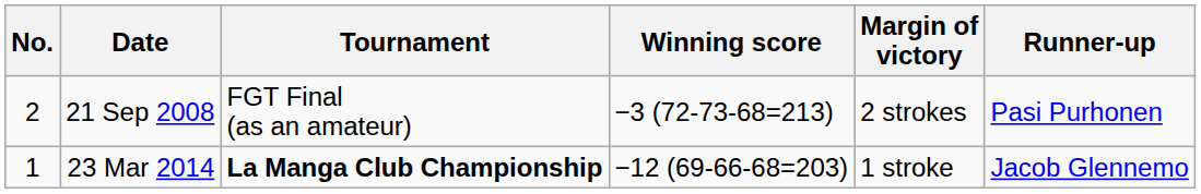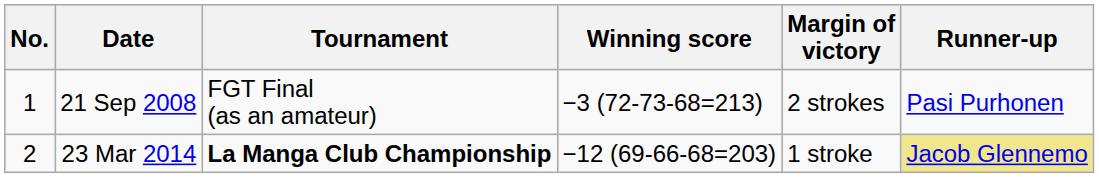 <table class="wikitable" style="font-size:95%;">
 <tr>
 <th>No.</th>
 <th>Date</th>
 <th>Tournament</th>
 <th>Winning score</th>
 <th>Margin of<br>victory</th>
 <th>Runner-up</th>
 </tr>
 <tr>
-<td align=center>2</td>
+<td align=center>1</td>
 <td align=right>21 Sep <a href='#'>2008</a></td>
 <td>FGT Final<br>(as an amateur)</td>
 <td>−3 (72-73-68=213)</td>
 <td>2 strokes</td>
 <td> <a href='#'>Pasi Purhonen</a></td>
 </tr>
 <tr>
-<td align=center>1</td>
+<td align=center>2</td>
 <td align=right>23 Mar <a href='#'>2014</a></td>
 <td><strong>La Manga Club Championship</strong></td>
 <td>−12 (69-66-68=203)</td>
 <td>1 stroke</td>
-<td> <a href='#'>Jacob Glennemo</a></td>
+<td style="background: khaki;"> <a href='#'>Jacob Glennemo</a></td>
 </tr>
 </table>
